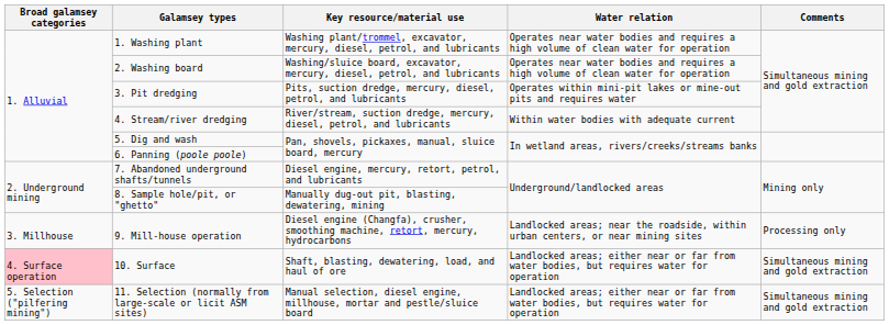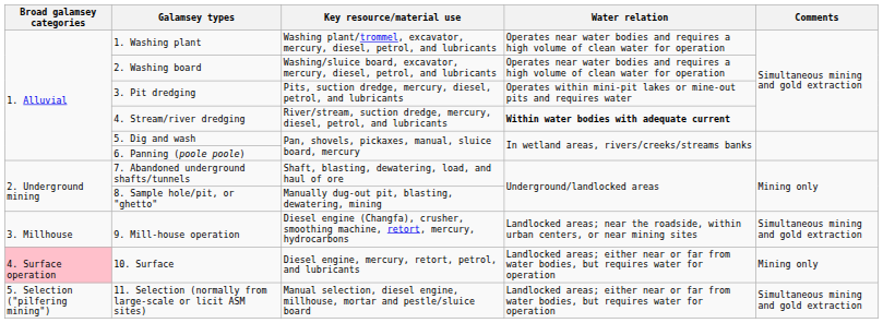 <table class="wikitable">
 <tr>
 <th>Broad galamsey categories</th>
 <th>Galamsey types</th>
 <th>Key resource/material use</th>
 <th>Water relation</th>
 <th>Comments</th>
 </tr>
 <tr>
 <td rowspan="6"><br>1. <a href='#'>Alluvial</a></td>
 <td>1. Washing plant</td>
 <td>Washing plant/<a href='#'>trommel</a>, excavator, mercury, diesel, petrol, and lubricants</td>
 <td>Operates near water bodies and requires a high volume of clean water for operation</td>
 <td rowspan="4">Simultaneous mining and gold extraction</td>
 </tr>
 <tr>
 <td>2. Washing board</td>
 <td>Washing/sluice board, excavator, mercury, diesel, petrol, and lubricants</td>
 <td>Operates near water bodies and requires a high volume of clean water for operation</td>
 </tr>
 <tr>
 <td>3. Pit dredging</td>
 <td>Pits, suction dredge, mercury, diesel, petrol, and lubricants</td>
 <td>Operates within mini-pit lakes or mine-out pits and requires water</td>
 </tr>
 <tr>
 <td>4. Stream/river dredging</td>
 <td>River/stream, suction dredge, mercury, diesel, petrol, and lubricants</td>
-<td>Within water bodies with adequate current</td>
+<td><strong>Within water bodies with adequate current</strong></td>
 </tr>
 <tr>
 <td>5. Dig and wash</td>
 <td rowspan=2>Pan, shovels, pickaxes, manual, sluice board, mercury</td>
 <td rowspan=2>In wetland areas, rivers/creeks/streams banks</td>
 <td rowspan=2></td>
 </tr>
 <tr>
 <td>6. Panning (<em>poole poole</em>)</td>
 </tr>
 <tr>
 <td rowspan="2"><br>2. Underground mining</td>
 <td>7. Abandoned underground shafts/tunnels</td>
-<td>Diesel engine, mercury, retort, petrol, and lubricants</td>
+<td>Shaft, blasting, dewatering, load, and haul of ore</td>
 <td rowspan=2>Underground/landlocked areas</td>
 <td rowspan="2">Mining only</td>
 </tr>
 <tr>
 <td>8. Sample hole/pit, or "ghetto"</td>
 <td>Manually dug-out pit, blasting, dewatering, mining</td>
 </tr>
 <tr>
 <td><br>3. Millhouse</td>
 <td><br>9. Mill-house operation</td>
 <td>Diesel engine (Changfa), crusher, smoothing machine, <a href='#'>retort</a>, mercury, hydrocarbons</td>
 <td>Landlocked areas; near the roadside, within urban centers, or near mining sites</td>
-<td>Processing only</td>
+<td>Simultaneous mining and gold extraction</td>
 </tr>
 <tr>
 <td style="background: pink;"><br>4. Surface operation</td>
 <td>10. Surface</td>
-<td>Shaft, blasting, dewatering, load, and haul of ore</td>
+<td>Diesel engine, mercury, retort, petrol, and lubricants</td>
 <td>Landlocked areas; either near or far from water bodies, but requires water for operation</td>
-<td>Simultaneous mining and gold extraction</td>
+<td>Mining only</td>
 </tr>
 <tr>
 <td>5. Selection ("pilfering mining")</td>
 <td>11. Selection (normally from large-scale or licit ASM sites)</td>
 <td>Manual selection, diesel engine, millhouse, mortar and pestle/sluice board</td>
 <td>Landlocked areas; either near or far from water bodies, but requires water for operation</td>
 <td>Simultaneous mining and gold extraction</td>
 </tr>
 </table>
